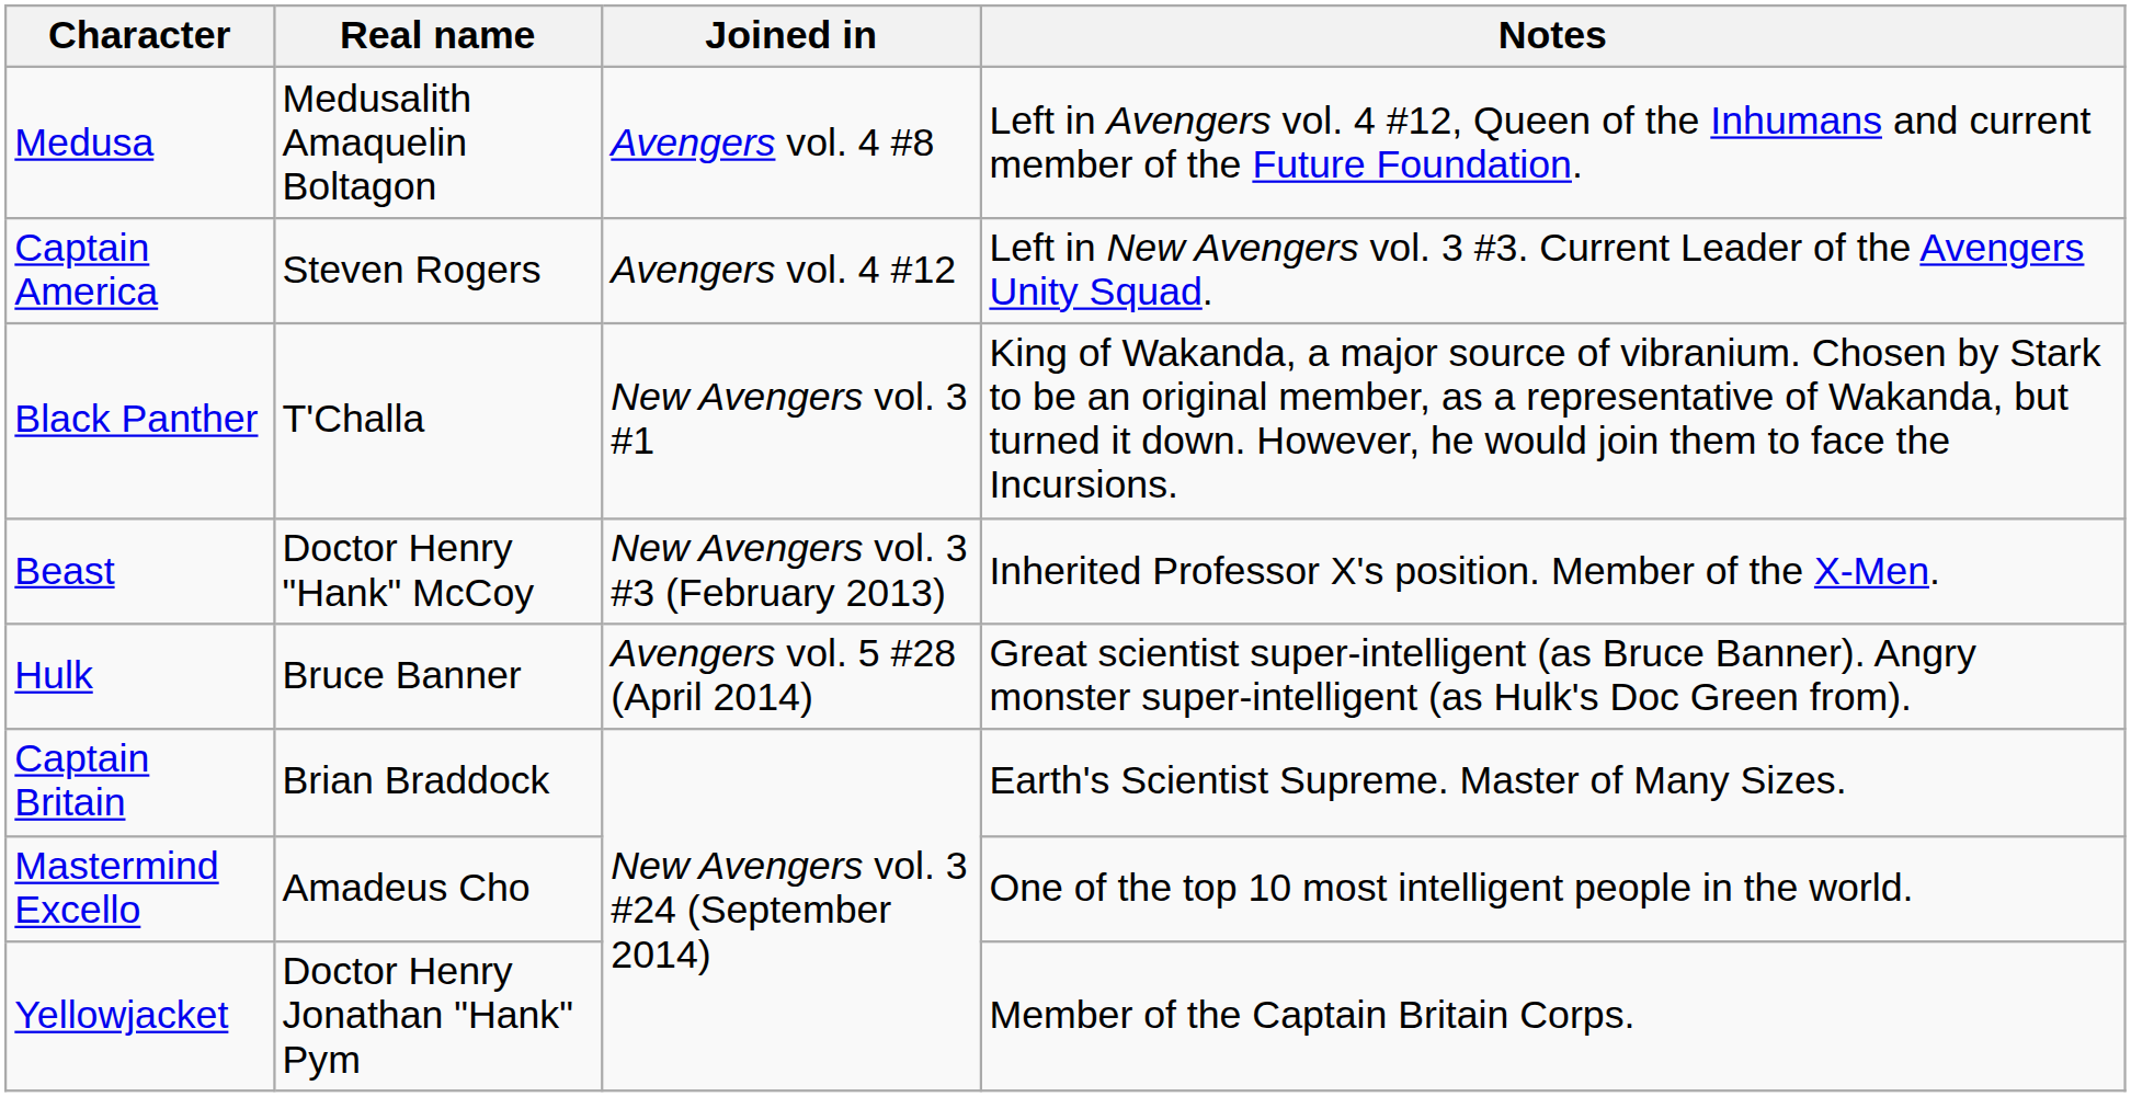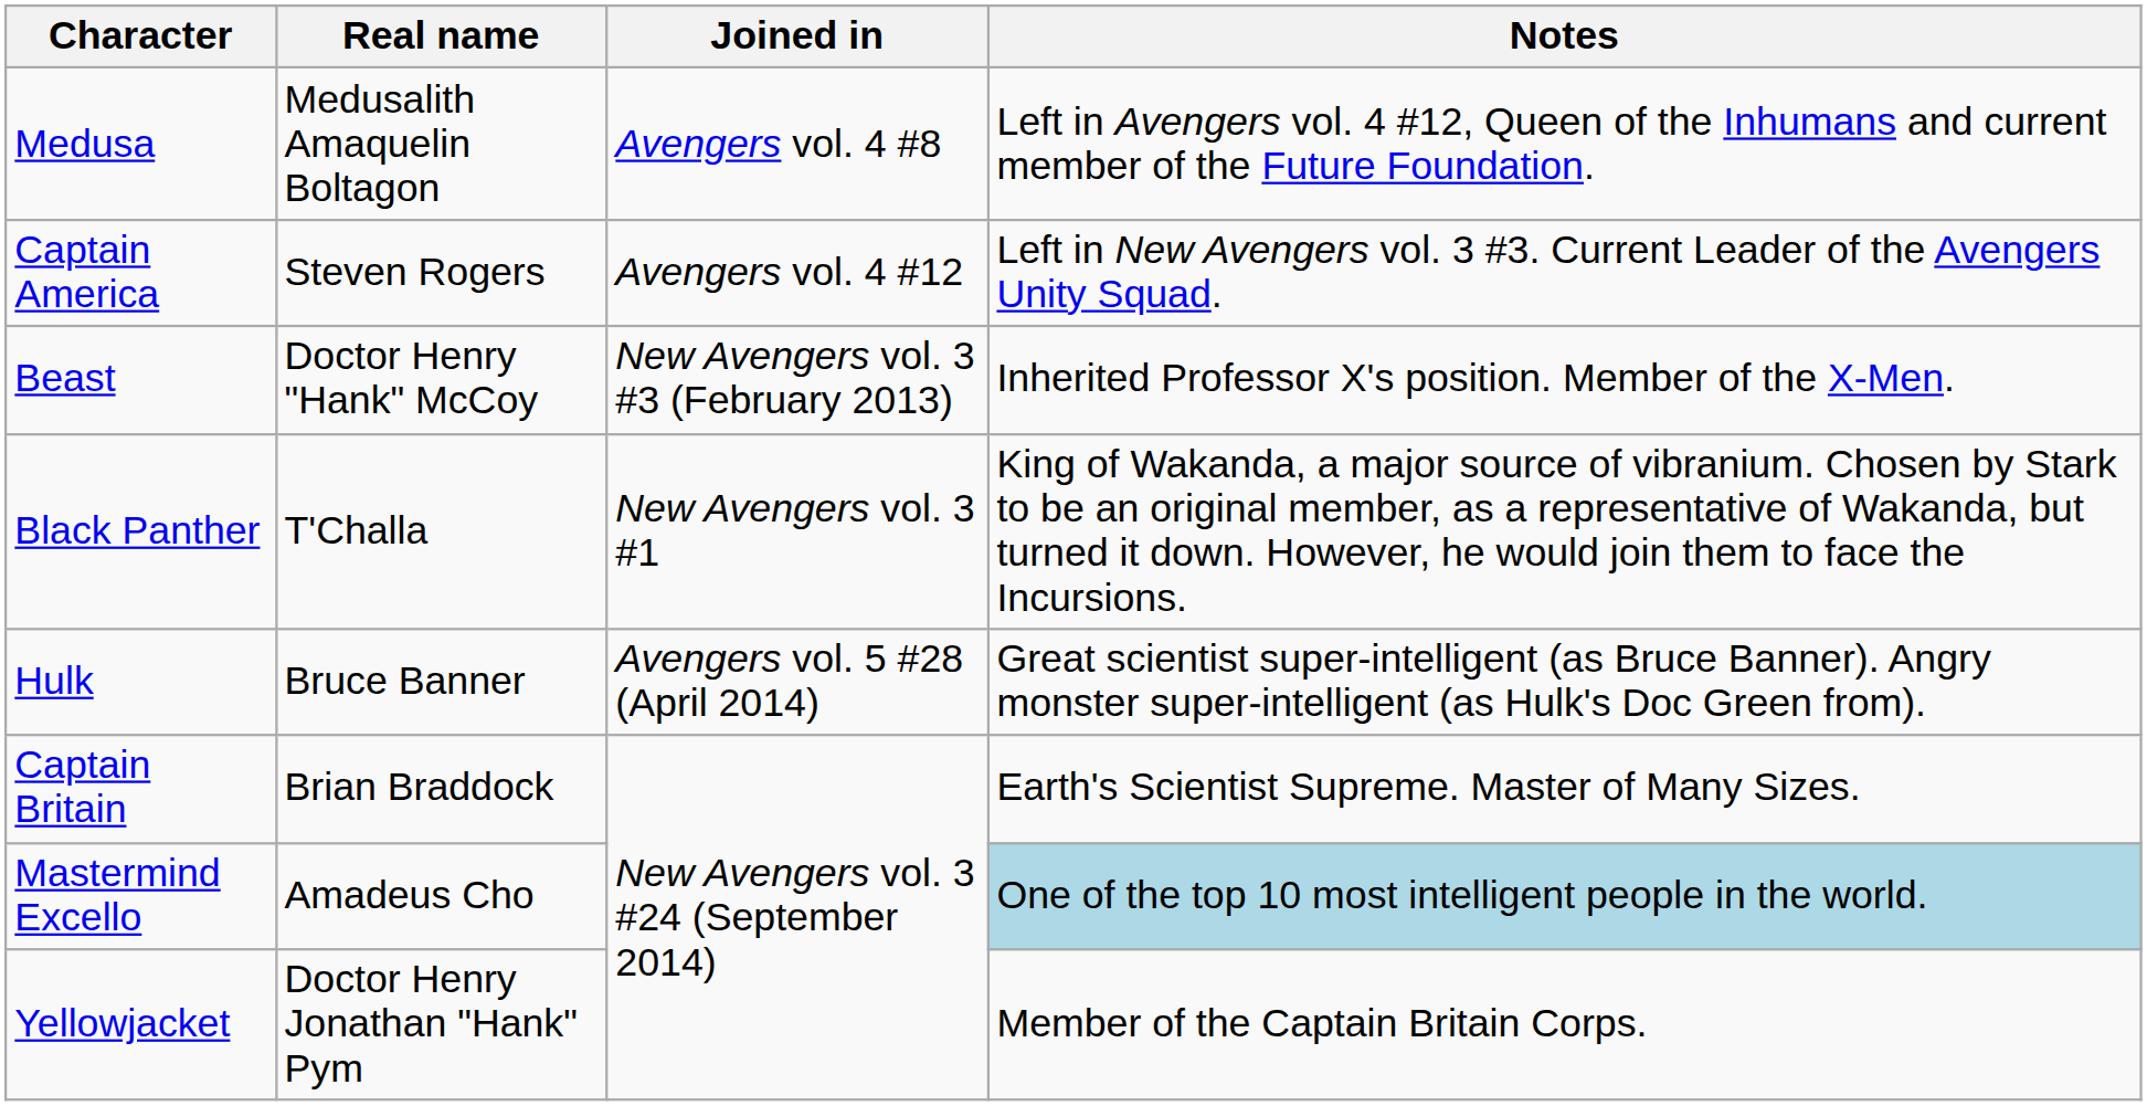 <table class="wikitable plainrowheaders" style="text-align:left;">
 <tr>
 <th scope="col">Character</th>
 <th scope="col">Real name</th>
 <th scope="col">Joined in</th>
 <th scope="col">Notes</th>
 </tr>
 <tr>
 <td><a href='#'>Medusa</a></td>
 <td>Medusalith Amaquelin Boltagon</td>
 <td><em><a href='#'>Avengers</a></em> vol. 4 #8</td>
 <td>Left in <em>Avengers</em> vol. 4 #12, Queen of the <a href='#'>Inhumans</a> and current member of the <a href='#'>Future Foundation</a>.</td>
 </tr>
 <tr>
 <td><a href='#'>Captain America</a></td>
 <td>Steven Rogers</td>
 <td><em>Avengers</em> vol. 4 #12</td>
 <td>Left in <em>New Avengers</em> vol. 3 #3. Current Leader of the <a href='#'>Avengers Unity Squad</a>.</td>
 </tr>
 <tr>
+<td><a href='#'>Beast</a></td>
+<td>Doctor Henry "Hank" McCoy</td>
+<td><em>New Avengers</em> vol. 3 #3 (February 2013)</td>
+<td>Inherited Professor X's position. Member of the <a href='#'>X-Men</a>.</td>
+</tr>
+<tr>
 <td><a href='#'>Black Panther</a></td>
 <td>T'Challa</td>
 <td><em>New Avengers</em> vol. 3 #1</td>
 <td>King of Wakanda, a major source of vibranium. Chosen by Stark to be an original member, as a representative of Wakanda, but turned it down. However, he would join them to face the Incursions.</td>
-</tr>
-<tr>
-<td><a href='#'>Beast</a></td>
-<td>Doctor Henry "Hank" McCoy</td>
-<td><em>New Avengers</em> vol. 3 #3 (February 2013)</td>
-<td>Inherited Professor X's position. Member of the <a href='#'>X-Men</a>.</td>
 </tr>
 <tr>
 <td><a href='#'>Hulk</a></td>
 <td>Bruce Banner</td>
 <td><em>Avengers</em> vol. 5 #28 (April 2014)</td>
 <td>Great scientist super-intelligent (as Bruce Banner). Angry monster super-intelligent (as Hulk's Doc Green from).</td>
 </tr>
 <tr>
 <td><a href='#'>Captain Britain</a></td>
 <td>Brian Braddock</td>
 <td rowspan="3"><em>New Avengers</em> vol. 3 #24 (September 2014)</td>
 <td>Earth's Scientist Supreme. Master of Many Sizes.</td>
 </tr>
 <tr>
 <td><a href='#'>Mastermind Excello</a></td>
 <td>Amadeus Cho</td>
-<td>One of the top 10 most intelligent people in the world.</td>
+<td style="background: lightblue;">One of the top 10 most intelligent people in the world.</td>
 </tr>
 <tr>
 <td><a href='#'>Yellowjacket</a></td>
 <td>Doctor Henry Jonathan "Hank" Pym</td>
 <td>Member of the Captain Britain Corps.</td>
 </tr>
 </table>
